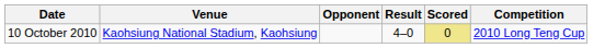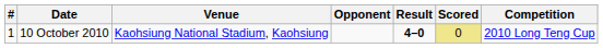 <table class="wikitable" style="font-size:90%; text-align: left;">
 <tr bgcolor="#CCCCCC" align="center">
+<th>#</th>
 <th>Date</th>
 <th>Venue</th>
 <th>Opponent</th>
 <th>Result</th>
 <th>Scored</th>
 <th>Competition</th>
 </tr>
 <tr>
+<td>1</td>
 <td>10 October 2010</td>
 <td><a href='#'>Kaohsiung National Stadium</a>, <a href='#'>Kaohsiung</a></td>
 <td></td>
-<td align=center>4–0</td>
+<td align=center><strong>4–0</strong></td>
 <td align=center style="background: khaki;">0</td>
 <td><a href='#'>2010 Long Teng Cup</a></td>
 </tr>
 </table>
